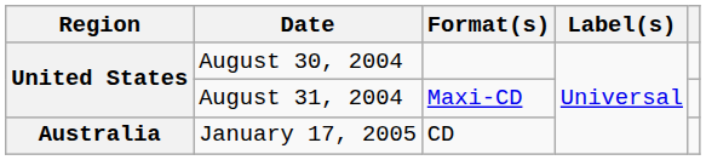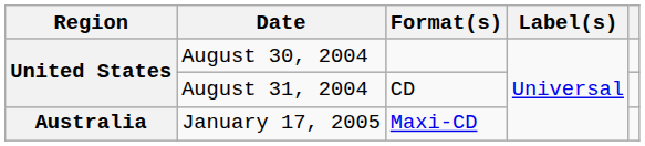 <table class="wikitable plainrowheaders">
 <tr>
 <th scope="col">Region</th>
 <th scope="col">Date</th>
 <th scope="col">Format(s)</th>
 <th scope="col">Label(s)</th>
 <th scope="col"></th>
 </tr>
 <tr>
 <th scope="row" rowspan="2">United States</th>
 <td>August 30, 2004</td>
 <td></td>
 <td rowspan="3"><a href='#'>Universal</a></td>
 <td></td>
 </tr>
 <tr>
 <td>August 31, 2004</td>
-<td><a href='#'>Maxi-CD</a></td>
+<td>CD</td>
 <td></td>
 </tr>
 <tr>
 <th scope="row">Australia</th>
 <td>January 17, 2005</td>
-<td>CD</td>
+<td><a href='#'>Maxi-CD</a></td>
 <td></td>
 </tr>
 </table>
